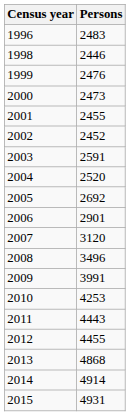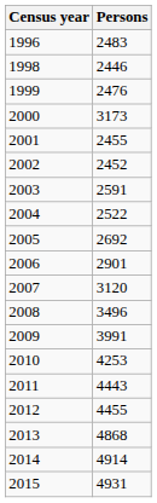 <table class="wikitable">
 <tr>
 <th>Census year</th>
 <th>Persons</th>
 </tr>
 <tr>
 <td>1996</td>
 <td>2483</td>
 </tr>
 <tr>
 <td>1998</td>
 <td>2446</td>
 </tr>
 <tr>
 <td>1999</td>
 <td>2476</td>
 </tr>
 <tr>
 <td>2000</td>
-<td>2473</td>
+<td>3173</td>
 </tr>
 <tr>
 <td>2001</td>
 <td>2455</td>
 </tr>
 <tr>
 <td>2002</td>
 <td>2452</td>
 </tr>
 <tr>
 <td>2003</td>
 <td>2591</td>
 </tr>
 <tr>
 <td>2004</td>
-<td>2520</td>
+<td>2522</td>
 </tr>
 <tr>
 <td>2005</td>
 <td>2692</td>
 </tr>
 <tr>
 <td>2006</td>
 <td>2901</td>
 </tr>
 <tr>
 <td>2007</td>
 <td>3120</td>
 </tr>
 <tr>
 <td>2008</td>
 <td>3496</td>
 </tr>
 <tr>
 <td>2009</td>
 <td>3991</td>
 </tr>
 <tr>
 <td>2010</td>
 <td>4253</td>
 </tr>
 <tr>
 <td>2011</td>
 <td>4443</td>
 </tr>
 <tr>
 <td>2012</td>
 <td>4455</td>
 </tr>
 <tr>
 <td>2013</td>
 <td>4868</td>
 </tr>
 <tr>
 <td>2014</td>
 <td>4914</td>
 </tr>
 <tr>
 <td>2015</td>
 <td>4931</td>
 </tr>
 </table>
